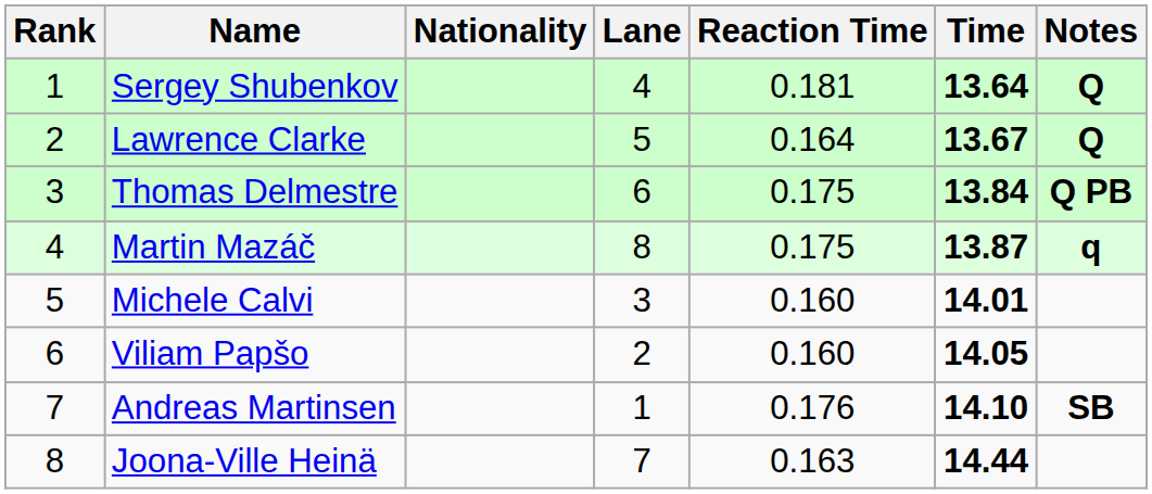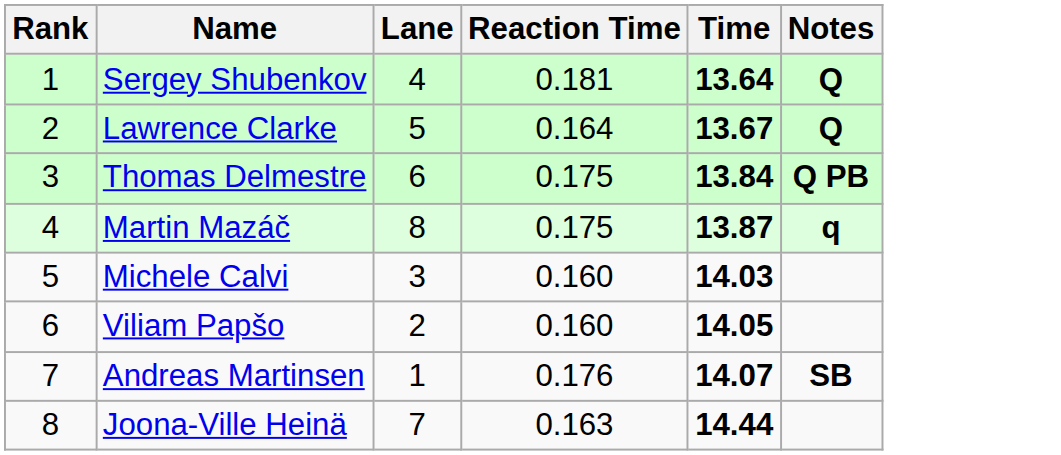 <table class="wikitable sortable" style="text-align:center">
 <tr>
 <th>Rank</th>
 <th>Name</th>
-<th>Nationality</th>
 <th>Lane</th>
 <th>Reaction Time</th>
 <th>Time</th>
 <th>Notes</th>
 </tr>
 <tr bgcolor=ccffcc>
 <td>1</td>
 <td align=left><a href='#'>Sergey Shubenkov</a></td>
-<td align=left></td>
 <td>4</td>
 <td>0.181</td>
 <td><strong>13.64</strong></td>
 <td><strong>Q</strong></td>
 </tr>
 <tr bgcolor=ccffcc>
 <td>2</td>
 <td align=left><a href='#'>Lawrence Clarke</a></td>
-<td align=left></td>
 <td>5</td>
 <td>0.164</td>
 <td><strong>13.67</strong></td>
 <td><strong>Q</strong></td>
 </tr>
 <tr bgcolor=ccffcc>
 <td>3</td>
 <td align=left><a href='#'>Thomas Delmestre</a></td>
-<td align=left></td>
 <td>6</td>
 <td>0.175</td>
 <td><strong>13.84</strong></td>
 <td><strong>Q PB</strong></td>
 </tr>
 <tr bgcolor=ddffdd>
 <td>4</td>
 <td align=left><a href='#'>Martin Mazáč</a></td>
-<td align=left></td>
 <td>8</td>
 <td>0.175</td>
 <td><strong>13.87</strong></td>
 <td><strong>q</strong></td>
 </tr>
 <tr>
 <td>5</td>
 <td align=left><a href='#'>Michele Calvi</a></td>
-<td align=left></td>
 <td>3</td>
 <td>0.160</td>
-<td><strong>14.01</strong></td>
+<td><strong>14.03</strong></td>
 <td></td>
 </tr>
 <tr>
 <td>6</td>
 <td align=left><a href='#'>Viliam Papšo</a></td>
-<td align=left></td>
 <td>2</td>
 <td>0.160</td>
 <td><strong>14.05</strong></td>
 <td></td>
 </tr>
 <tr>
 <td>7</td>
 <td align=left><a href='#'>Andreas Martinsen</a></td>
-<td align=left></td>
 <td>1</td>
 <td>0.176</td>
-<td><strong>14.10</strong></td>
+<td><strong>14.07</strong></td>
 <td><strong>SB</strong></td>
 </tr>
 <tr>
 <td>8</td>
 <td align=left><a href='#'>Joona-Ville Heinä</a></td>
-<td align=left></td>
 <td>7</td>
 <td>0.163</td>
 <td><strong>14.44</strong></td>
 <td></td>
 </tr>
 </table>
